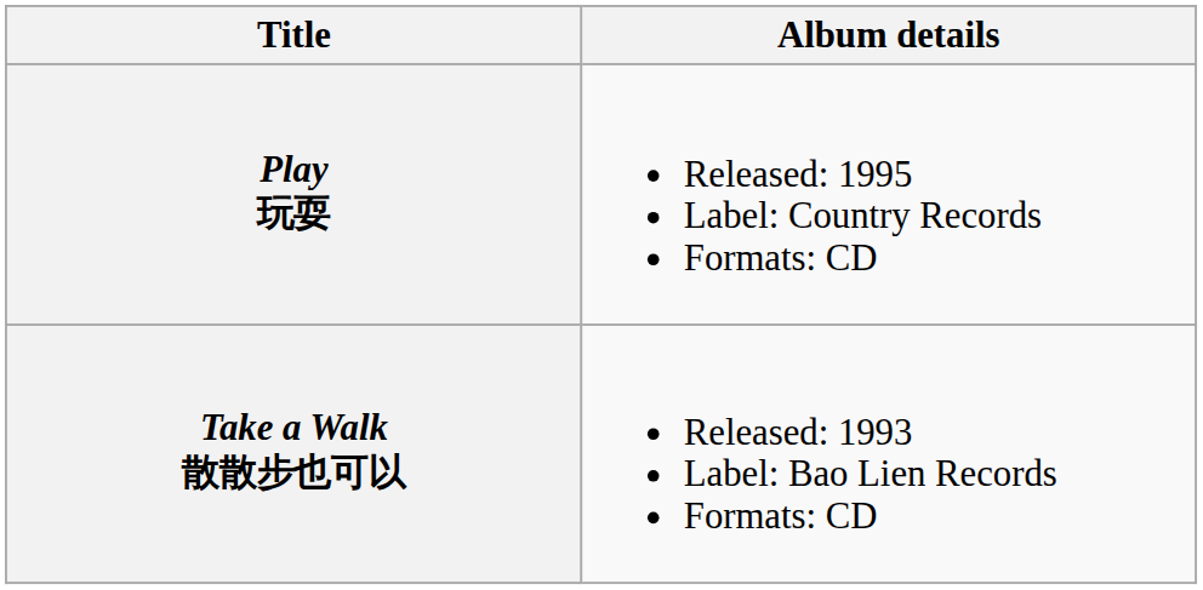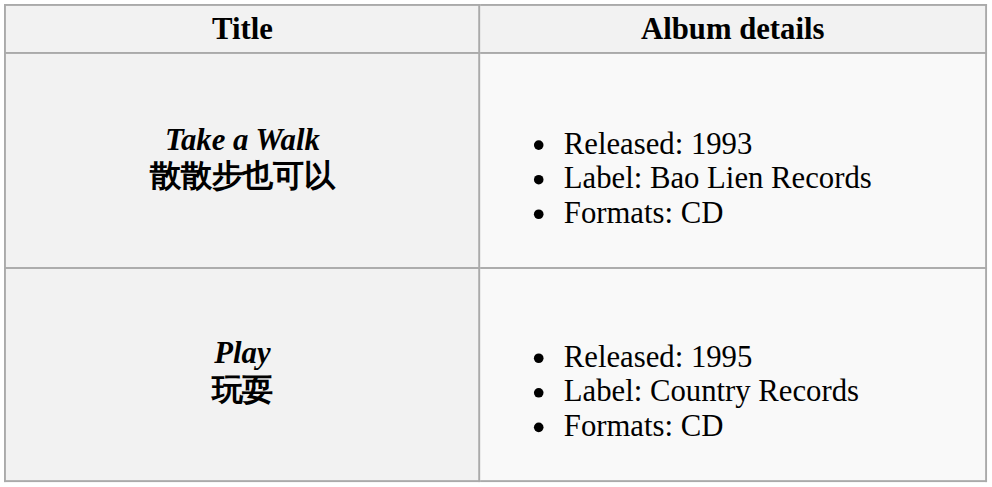 <table class="wikitable plainrowheaders" style="text-align:center;">
 <tr>
 <th style="width:15em;">Title</th>
 <th style="width:16em;">Album details</th>
 </tr>
 <tr>
+<th scope="row"><em>Take a Walk</em> <br>散散步也可以</th>
+<td align="left"><br><ul><li>Released: 1993</li><li>Label: Bao Lien Records</li><li>Formats: CD</li></ul></td>
+</tr>
+<tr>
 <th scope="row"><em>Play</em> <br>玩耍</th>
 <td align="left"><br><ul><li>Released: 1995</li><li>Label: Country Records</li><li>Formats: CD</li></ul></td>
 </tr>
-<tr>
-<th scope="row"><em>Take a Walk</em> <br>散散步也可以</th>
-<td align="left"><br><ul><li>Released: 1993</li><li>Label: Bao Lien Records</li><li>Formats: CD</li></ul></td>
-</tr>
 </table>
